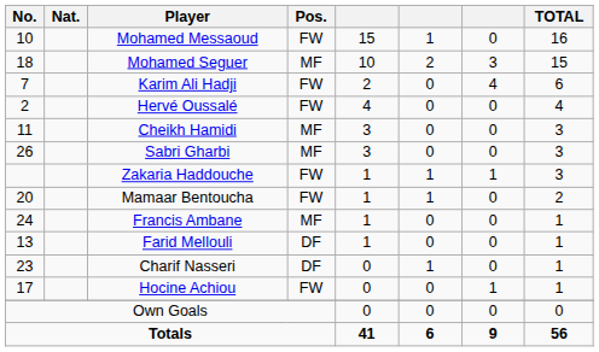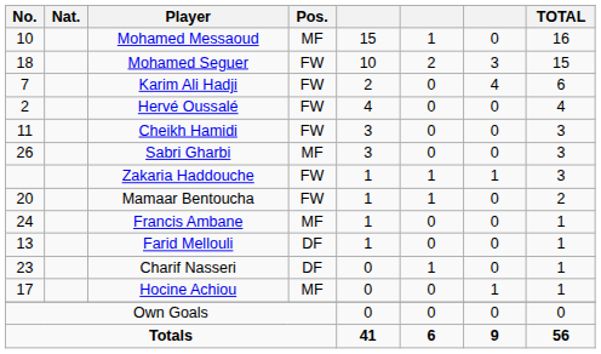 <table class="wikitable sortable alternance" style="font-size:85%; text-align:center; line-height:14px; width:60%;">
 <tr>
 <th width=10>No.</th>
 <th width=10>Nat.</th>
 <th width=140>Player</th>
 <th width=10>Pos.</th>
 <th width=40></th>
 <th width=40></th>
 <th width=40></th>
 <th width=10>TOTAL</th>
 </tr>
 <tr>
 <td>10</td>
 <td></td>
 <td><a href='#'>Mohamed Messaoud</a></td>
-<td>FW</td>
+<td>MF</td>
 <td>15</td>
 <td>1</td>
 <td>0</td>
 <td>16</td>
 </tr>
 <tr>
 <td>18</td>
 <td></td>
 <td><a href='#'>Mohamed Seguer</a></td>
-<td>MF</td>
+<td>FW</td>
 <td>10</td>
 <td>2</td>
 <td>3</td>
 <td>15</td>
 </tr>
 <tr>
 <td>7</td>
 <td></td>
 <td><a href='#'>Karim Ali Hadji</a></td>
 <td>FW</td>
 <td>2</td>
 <td>0</td>
 <td>4</td>
 <td>6</td>
 </tr>
 <tr>
 <td>2</td>
 <td></td>
 <td><a href='#'>Hervé Oussalé</a></td>
 <td>FW</td>
 <td>4</td>
 <td>0</td>
 <td>0</td>
 <td>4</td>
 </tr>
 <tr>
 <td>11</td>
 <td></td>
 <td><a href='#'>Cheikh Hamidi</a></td>
-<td>MF</td>
+<td>FW</td>
 <td>3</td>
 <td>0</td>
 <td>0</td>
 <td>3</td>
 </tr>
 <tr>
 <td>26</td>
 <td></td>
 <td><a href='#'>Sabri Gharbi</a></td>
 <td>MF</td>
 <td>3</td>
 <td>0</td>
 <td>0</td>
 <td>3</td>
 </tr>
 <tr>
 <td></td>
 <td></td>
 <td><a href='#'>Zakaria Haddouche</a></td>
 <td>FW</td>
 <td>1</td>
 <td>1</td>
 <td>1</td>
 <td>3</td>
 </tr>
 <tr>
 <td>20</td>
 <td></td>
 <td>Mamaar Bentoucha</td>
 <td>FW</td>
 <td>1</td>
 <td>1</td>
 <td>0</td>
 <td>2</td>
 </tr>
 <tr>
 <td>24</td>
 <td></td>
 <td><a href='#'>Francis Ambane</a></td>
 <td>MF</td>
 <td>1</td>
 <td>0</td>
 <td>0</td>
 <td>1</td>
 </tr>
 <tr>
 <td>13</td>
 <td></td>
 <td><a href='#'>Farid Mellouli</a></td>
 <td>DF</td>
 <td>1</td>
 <td>0</td>
 <td>0</td>
 <td>1</td>
 </tr>
 <tr>
 <td>23</td>
 <td></td>
 <td>Charif Nasseri</td>
 <td>DF</td>
 <td>0</td>
 <td>1</td>
 <td>0</td>
 <td>1</td>
 </tr>
 <tr>
 <td>17</td>
 <td></td>
 <td><a href='#'>Hocine Achiou</a></td>
-<td>FW</td>
+<td>MF</td>
 <td>0</td>
 <td>0</td>
 <td>1</td>
 <td>1</td>
 </tr>
 <tr>
 </tr>
 <tr class="sortbottom">
 <td colspan="4">Own Goals</td>
 <td>0</td>
 <td>0</td>
 <td>0</td>
 <td>0</td>
 </tr>
 <tr class="sortbottom">
 <td colspan="4"><strong>Totals</strong></td>
 <td><strong>41</strong></td>
 <td><strong>6</strong></td>
 <td><strong>9</strong></td>
 <td><strong>56</strong></td>
 </tr>
 </table>
